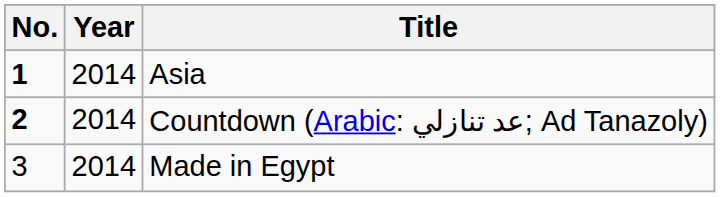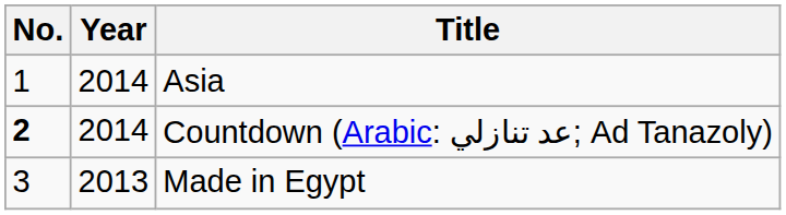 <table class="wikitable">
 <tr>
 <th>No.</th>
 <th>Year</th>
 <th>Title</th>
 </tr>
 <tr>
-<td><strong>1</strong></td>
+<td>1</td>
 <td>2014</td>
 <td>Asia</td>
 </tr>
 <tr>
 <td><strong>2</strong></td>
 <td>2014</td>
 <td>Countdown (<a href='#'>Arabic</a>: عد تنازلي; Ad Tanazoly)</td>
 </tr>
 <tr>
 <td>3</td>
-<td>2014</td>
+<td>2013</td>
 <td>Made in Egypt</td>
 </tr>
 </table>
